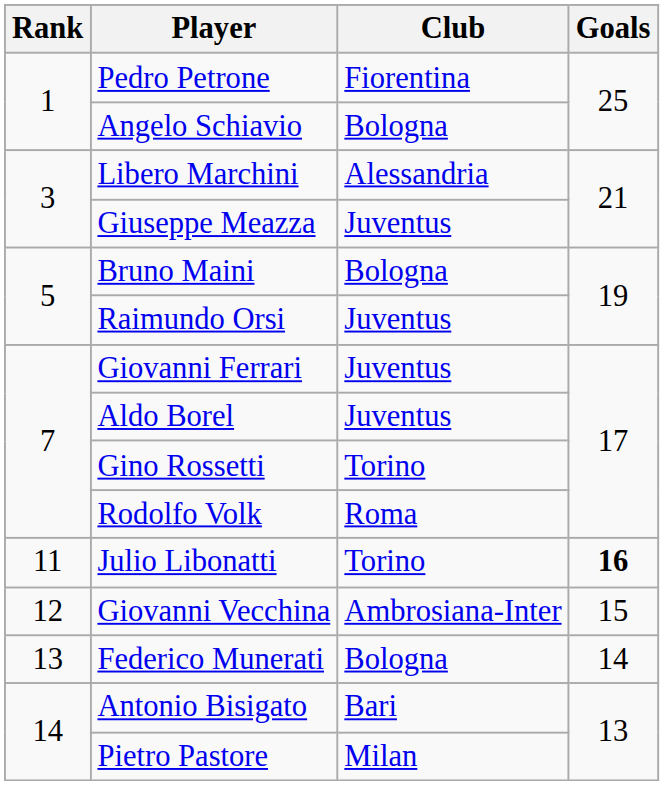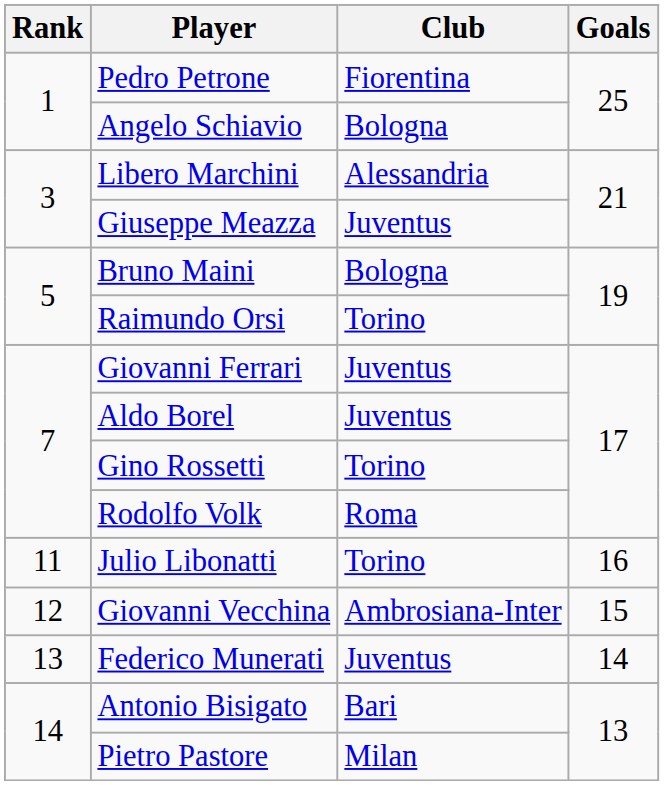 <table class="wikitable" style="text-align:center">
 <tr>
 <th>Rank</th>
 <th>Player</th>
 <th>Club</th>
 <th>Goals</th>
 </tr>
 <tr>
 <td rowspan="2">1</td>
 <td align="left"> <a href='#'>Pedro Petrone</a></td>
 <td align="left"><a href='#'>Fiorentina</a></td>
 <td rowspan="2">25</td>
 </tr>
 <tr>
 <td align="left"> <a href='#'>Angelo Schiavio</a></td>
 <td align="left"><a href='#'>Bologna</a></td>
 </tr>
 <tr>
 <td rowspan="2">3</td>
 <td align="left"> <a href='#'>Libero Marchini</a></td>
 <td align="left"><a href='#'>Alessandria</a></td>
 <td rowspan="2">21</td>
 </tr>
 <tr>
 <td align="left"> <a href='#'>Giuseppe Meazza</a></td>
 <td align="left"><a href='#'>Juventus</a></td>
 </tr>
 <tr>
 <td rowspan="2">5</td>
 <td align="left"> <a href='#'>Bruno Maini</a></td>
 <td align="left"><a href='#'>Bologna</a></td>
 <td rowspan="2">19</td>
 </tr>
 <tr>
 <td align="left">  <a href='#'>Raimundo Orsi</a></td>
-<td align="left"><a href='#'>Juventus</a></td>
+<td align="left"><a href='#'>Torino</a></td>
 </tr>
 <tr>
 <td rowspan="4">7</td>
 <td align="left"> <a href='#'>Giovanni Ferrari</a></td>
 <td align="left"><a href='#'>Juventus</a></td>
 <td rowspan="4">17</td>
 </tr>
 <tr>
 <td align="left"> <a href='#'>Aldo Borel</a></td>
 <td align="left"><a href='#'>Juventus</a></td>
 </tr>
 <tr>
 <td align="left"> <a href='#'>Gino Rossetti</a></td>
 <td align="left"><a href='#'>Torino</a></td>
 </tr>
 <tr>
 <td align="left"> <a href='#'>Rodolfo Volk</a></td>
 <td align="left"><a href='#'>Roma</a></td>
 </tr>
 <tr>
 <td>11</td>
 <td align="left">  <a href='#'>Julio Libonatti</a></td>
 <td align="left"><a href='#'>Torino</a></td>
-<td><strong>16</strong></td>
+<td>16</td>
 </tr>
 <tr>
 <td>12</td>
 <td align="left"> <a href='#'>Giovanni Vecchina</a></td>
 <td align="left"><a href='#'>Ambrosiana-Inter</a></td>
 <td>15</td>
 </tr>
 <tr>
 <td>13</td>
 <td align="left"> <a href='#'>Federico Munerati</a></td>
-<td align="left"><a href='#'>Bologna</a></td>
+<td align="left"><a href='#'>Juventus</a></td>
 <td>14</td>
 </tr>
 <tr>
 <td rowspan="2">14</td>
 <td align="left"> <a href='#'>Antonio Bisigato</a></td>
 <td align="left"><a href='#'>Bari</a></td>
 <td rowspan="2">13</td>
 </tr>
 <tr>
 <td align="left"> <a href='#'>Pietro Pastore</a></td>
 <td align="left"><a href='#'>Milan</a></td>
 </tr>
 </table>
